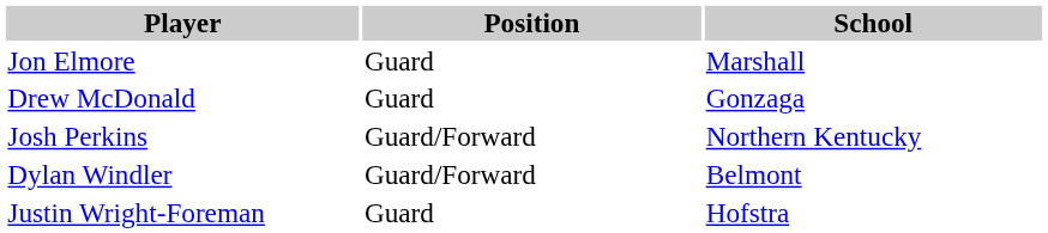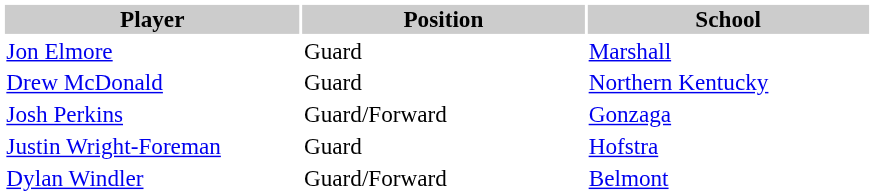 <table style="width:600px" "border:'1' 'solid' 'gray' ">
 <tr>
 <th style="background:#CCCCCC;width:23%">Player</th>
 <th style="background:#CCCCCC;width:22%">Position</th>
 <th style="background:#CCCCCC;width:22%">School</th>
 </tr>
 <tr>
 <td><a href='#'>Jon Elmore</a></td>
 <td>Guard</td>
 <td><a href='#'>Marshall</a></td>
 </tr>
 <tr>
 <td><a href='#'>Drew McDonald</a></td>
 <td>Guard</td>
-<td><a href='#'>Gonzaga</a></td>
+<td><a href='#'>Northern Kentucky</a></td>
 </tr>
 <tr>
 <td><a href='#'>Josh Perkins</a></td>
 <td>Guard/Forward</td>
-<td><a href='#'>Northern Kentucky</a></td>
+<td><a href='#'>Gonzaga</a></td>
+</tr>
+<tr>
+<td><a href='#'>Justin Wright-Foreman</a></td>
+<td>Guard</td>
+<td><a href='#'>Hofstra</a></td>
 </tr>
 <tr>
 <td><a href='#'>Dylan Windler</a></td>
 <td>Guard/Forward</td>
 <td><a href='#'>Belmont</a></td>
 </tr>
-<tr>
-<td><a href='#'>Justin Wright-Foreman</a></td>
-<td>Guard</td>
-<td><a href='#'>Hofstra</a></td>
-</tr>
 </table>
